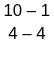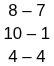 <table style="text-align:center">
 <tr>
 <th width=200></th>
 <th width=100></th>
 <th width=200></th>
+</tr>
+<tr>
+<td align=right><strong></strong></td>
+<td>8 – 7</td>
+<td align=left></td>
 </tr>
 <tr>
 <td align=right><strong></strong></td>
 <td>10 – 1</td>
 <td align=left></td>
 </tr>
 <tr>
 <td align=right><strong></strong></td>
 <td>4 – 4</td>
 <td align=left><strong></strong></td>
 </tr>
 </table>
